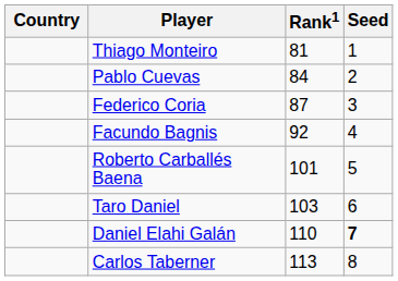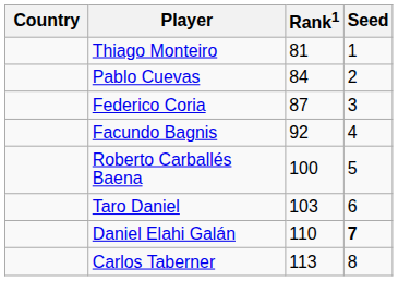 <table class="sortable wikitable">
 <tr>
 <th width="70">Country</th>
 <th width="175">Player</th>
 <th>Rank<sup>1</sup></th>
 <th>Seed</th>
 </tr>
 <tr>
 <td></td>
 <td><a href='#'>Thiago Monteiro</a></td>
 <td>81</td>
 <td>1</td>
 </tr>
 <tr>
 <td></td>
 <td><a href='#'>Pablo Cuevas</a></td>
 <td>84</td>
 <td>2</td>
 </tr>
 <tr>
 <td></td>
 <td><a href='#'>Federico Coria</a></td>
 <td>87</td>
 <td>3</td>
 </tr>
 <tr>
 <td></td>
 <td><a href='#'>Facundo Bagnis</a></td>
 <td>92</td>
 <td>4</td>
 </tr>
 <tr>
 <td></td>
 <td><a href='#'>Roberto Carballés Baena</a></td>
-<td>101</td>
+<td>100</td>
 <td>5</td>
 </tr>
 <tr>
 <td></td>
 <td><a href='#'>Taro Daniel</a></td>
 <td>103</td>
 <td>6</td>
 </tr>
 <tr>
 <td></td>
 <td><a href='#'>Daniel Elahi Galán</a></td>
 <td>110</td>
 <td><strong>7</strong></td>
 </tr>
 <tr>
 <td></td>
 <td><a href='#'>Carlos Taberner</a></td>
 <td>113</td>
 <td>8</td>
 </tr>
 </table>
